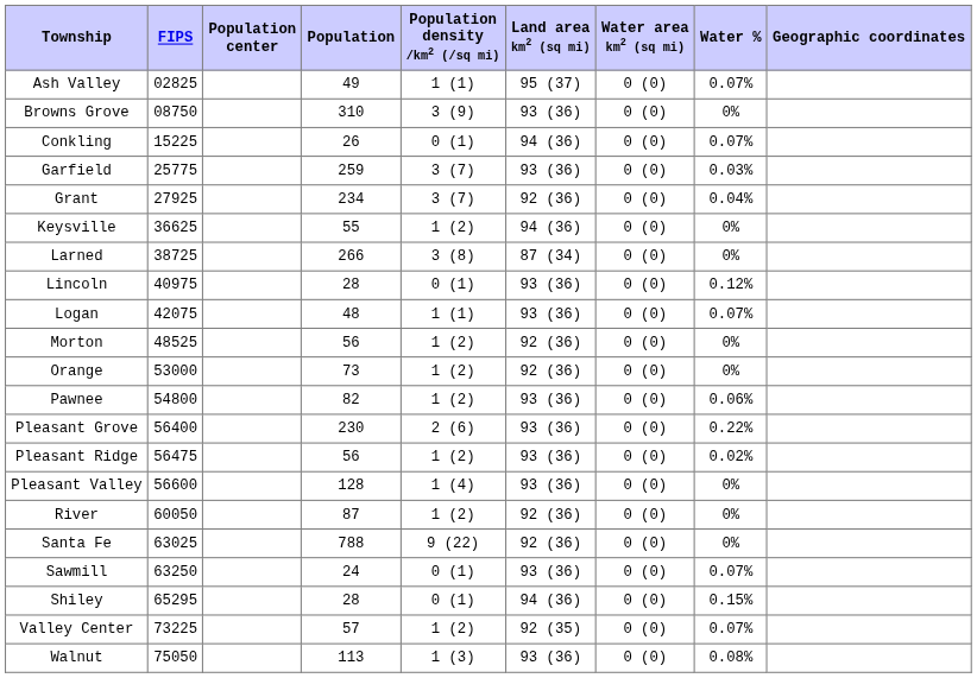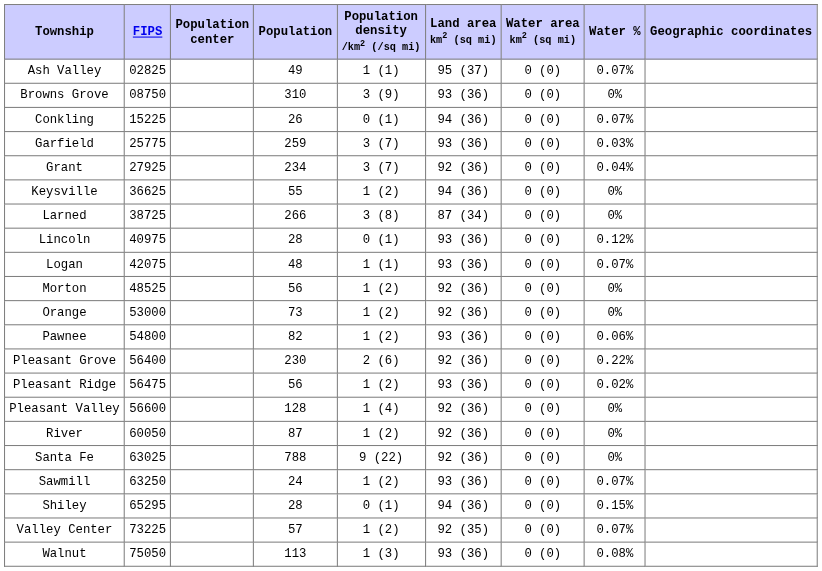 <table class="toccolours" border=1 cellspacing=0 cellpadding=4 style="text-align:center; border-collapse:collapse; font-size:90%;">
 <tr style="background:#ccccff">
 <th>Township</th>
 <th><a href='#'>FIPS</a></th>
 <th>Population<br>center</th>
 <th>Population</th>
 <th>Population<br>density<br><small>/km<sup>2</sup> (/sq mi)</small></th>
 <th>Land area<br><small>km<sup>2</sup> (sq mi)</small></th>
 <th>Water area<br><small>km<sup>2</sup> (sq mi)</small></th>
 <th>Water %</th>
 <th>Geographic coordinates</th>
 </tr>
 <tr>
 <td>Ash Valley</td>
 <td>02825</td>
 <td></td>
 <td>49</td>
 <td>1 (1)</td>
 <td>95 (37)</td>
 <td>0 (0)</td>
 <td>0.07%</td>
 <td></td>
 </tr>
 <tr>
 <td>Browns Grove</td>
 <td>08750</td>
 <td></td>
 <td>310</td>
 <td>3 (9)</td>
 <td>93 (36)</td>
 <td>0 (0)</td>
 <td>0%</td>
 <td></td>
 </tr>
 <tr>
 <td>Conkling</td>
 <td>15225</td>
 <td></td>
 <td>26</td>
 <td>0 (1)</td>
 <td>94 (36)</td>
 <td>0 (0)</td>
 <td>0.07%</td>
 <td></td>
 </tr>
 <tr>
 <td>Garfield</td>
 <td>25775</td>
 <td></td>
 <td>259</td>
 <td>3 (7)</td>
 <td>93 (36)</td>
 <td>0 (0)</td>
 <td>0.03%</td>
 <td></td>
 </tr>
 <tr>
 <td>Grant</td>
 <td>27925</td>
 <td></td>
 <td>234</td>
 <td>3 (7)</td>
 <td>92 (36)</td>
 <td>0 (0)</td>
 <td>0.04%</td>
 <td></td>
 </tr>
 <tr>
 <td>Keysville</td>
 <td>36625</td>
 <td></td>
 <td>55</td>
 <td>1 (2)</td>
 <td>94 (36)</td>
 <td>0 (0)</td>
 <td>0%</td>
 <td></td>
 </tr>
 <tr>
 <td>Larned</td>
 <td>38725</td>
 <td></td>
 <td>266</td>
 <td>3 (8)</td>
 <td>87 (34)</td>
 <td>0 (0)</td>
 <td>0%</td>
 <td></td>
 </tr>
 <tr>
 <td>Lincoln</td>
 <td>40975</td>
 <td></td>
 <td>28</td>
 <td>0 (1)</td>
 <td>93 (36)</td>
 <td>0 (0)</td>
 <td>0.12%</td>
 <td></td>
 </tr>
 <tr>
 <td>Logan</td>
 <td>42075</td>
 <td></td>
 <td>48</td>
 <td>1 (1)</td>
 <td>93 (36)</td>
 <td>0 (0)</td>
 <td>0.07%</td>
 <td></td>
 </tr>
 <tr>
 <td>Morton</td>
 <td>48525</td>
 <td></td>
 <td>56</td>
 <td>1 (2)</td>
 <td>92 (36)</td>
 <td>0 (0)</td>
 <td>0%</td>
 <td></td>
 </tr>
 <tr>
 <td>Orange</td>
 <td>53000</td>
 <td></td>
 <td>73</td>
 <td>1 (2)</td>
 <td>92 (36)</td>
 <td>0 (0)</td>
 <td>0%</td>
 <td></td>
 </tr>
 <tr>
 <td>Pawnee</td>
 <td>54800</td>
 <td></td>
 <td>82</td>
 <td>1 (2)</td>
 <td>93 (36)</td>
 <td>0 (0)</td>
 <td>0.06%</td>
 <td></td>
 </tr>
 <tr>
 <td>Pleasant Grove</td>
 <td>56400</td>
 <td></td>
 <td>230</td>
 <td>2 (6)</td>
-<td>93 (36)</td>
+<td>92 (36)</td>
 <td>0 (0)</td>
 <td>0.22%</td>
 <td></td>
 </tr>
 <tr>
 <td>Pleasant Ridge</td>
 <td>56475</td>
 <td></td>
 <td>56</td>
 <td>1 (2)</td>
 <td>93 (36)</td>
 <td>0 (0)</td>
 <td>0.02%</td>
 <td></td>
 </tr>
 <tr>
 <td>Pleasant Valley</td>
 <td>56600</td>
 <td></td>
 <td>128</td>
 <td>1 (4)</td>
-<td>93 (36)</td>
+<td>92 (36)</td>
 <td>0 (0)</td>
 <td>0%</td>
 <td></td>
 </tr>
 <tr>
 <td>River</td>
 <td>60050</td>
 <td></td>
 <td>87</td>
 <td>1 (2)</td>
 <td>92 (36)</td>
 <td>0 (0)</td>
 <td>0%</td>
 <td></td>
 </tr>
 <tr>
 <td>Santa Fe</td>
 <td>63025</td>
 <td></td>
 <td>788</td>
 <td>9 (22)</td>
 <td>92 (36)</td>
 <td>0 (0)</td>
 <td>0%</td>
 <td></td>
 </tr>
 <tr>
 <td>Sawmill</td>
 <td>63250</td>
 <td></td>
 <td>24</td>
-<td>0 (1)</td>
+<td>1 (2)</td>
 <td>93 (36)</td>
 <td>0 (0)</td>
 <td>0.07%</td>
 <td></td>
 </tr>
 <tr>
 <td>Shiley</td>
 <td>65295</td>
 <td></td>
 <td>28</td>
 <td>0 (1)</td>
 <td>94 (36)</td>
 <td>0 (0)</td>
 <td>0.15%</td>
 <td></td>
 </tr>
 <tr>
 <td>Valley Center</td>
 <td>73225</td>
 <td></td>
 <td>57</td>
 <td>1 (2)</td>
 <td>92 (35)</td>
 <td>0 (0)</td>
 <td>0.07%</td>
 <td></td>
 </tr>
 <tr>
 <td>Walnut</td>
 <td>75050</td>
 <td></td>
 <td>113</td>
 <td>1 (3)</td>
 <td>93 (36)</td>
 <td>0 (0)</td>
 <td>0.08%</td>
 <td></td>
 </tr>
 </table>
